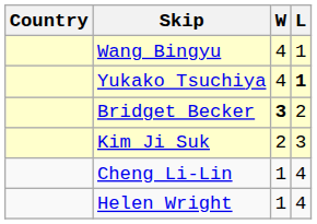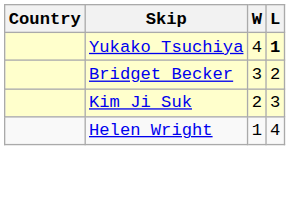 <table class="wikitable">
 <tr>
 <th>Country</th>
 <th>Skip</th>
 <th>W</th>
 <th>L</th>
-</tr>
-<tr bgcolor=#ffffcc>
-<td></td>
-<td><a href='#'>Wang Bingyu</a></td>
-<td>4</td>
-<td>1</td>
 </tr>
 <tr bgcolor=#ffffcc>
 <td></td>
 <td><a href='#'>Yukako Tsuchiya</a></td>
 <td>4</td>
 <td><strong>1</strong></td>
 </tr>
 <tr bgcolor=#ffffcc>
 <td></td>
 <td><a href='#'>Bridget Becker</a></td>
-<td><strong>3</strong></td>
+<td>3</td>
 <td>2</td>
 </tr>
 <tr bgcolor=#ffffcc>
 <td></td>
 <td><a href='#'>Kim Ji Suk</a></td>
 <td>2</td>
 <td>3</td>
 </tr>
 <tr>
 <td></td>
-<td><a href='#'>Cheng Li-Lin</a></td>
-<td>1</td>
-<td>4</td>
-</tr>
-<tr>
-<td></td>
 <td><a href='#'>Helen Wright</a></td>
 <td>1</td>
 <td>4</td>
 </tr>
 </table>
